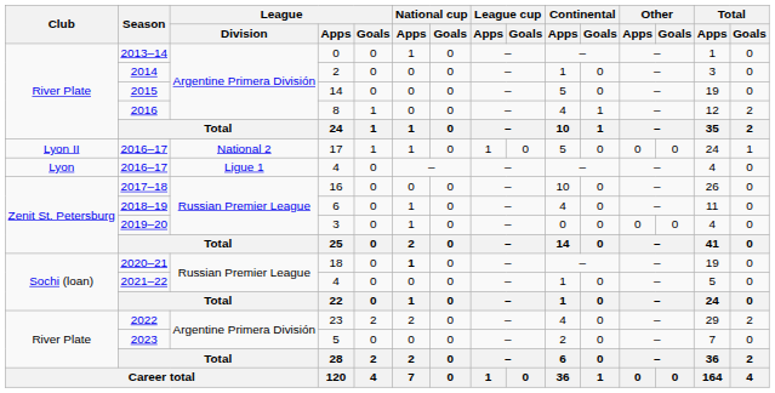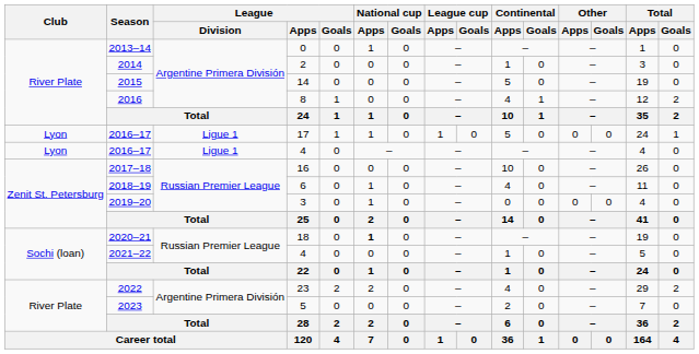 <table class="wikitable" style="text-align: center;">
 <tr>
 <th rowspan="2">Club</th>
 <th rowspan="2">Season</th>
 <th colspan="3">League</th>
 <th colspan="2">National cup</th>
 <th colspan="2">League cup</th>
 <th colspan="2">Continental</th>
 <th colspan="2">Other</th>
 <th colspan="2">Total</th>
 </tr>
 <tr>
 <th>Division</th>
 <th>Apps</th>
 <th>Goals</th>
 <th>Apps</th>
 <th>Goals</th>
 <th>Apps</th>
 <th>Goals</th>
 <th>Apps</th>
 <th>Goals</th>
 <th>Apps</th>
 <th>Goals</th>
 <th>Apps</th>
 <th>Goals</th>
 </tr>
 <tr>
 <td rowspan="5"><a href='#'>River Plate</a></td>
 <td><a href='#'>2013–14</a></td>
 <td rowspan="4"><a href='#'>Argentine Primera División</a></td>
 <td>0</td>
 <td>0</td>
 <td>1</td>
 <td>0</td>
 <td colspan="2">–</td>
 <td colspan="2">–</td>
 <td colspan="2">–</td>
 <td>1</td>
 <td>0</td>
 </tr>
 <tr>
 <td><a href='#'>2014</a></td>
 <td>2</td>
 <td>0</td>
 <td>0</td>
 <td>0</td>
 <td colspan="2">–</td>
 <td>1</td>
 <td>0</td>
 <td colspan="2">–</td>
 <td>3</td>
 <td>0</td>
 </tr>
 <tr>
 <td><a href='#'>2015</a></td>
 <td>14</td>
 <td>0</td>
 <td>0</td>
 <td>0</td>
 <td colspan="2">–</td>
 <td>5</td>
 <td>0</td>
 <td colspan="2">–</td>
 <td>19</td>
 <td>0</td>
 </tr>
 <tr>
 <td><a href='#'>2016</a></td>
 <td>8</td>
 <td>1</td>
 <td>0</td>
 <td>0</td>
 <td colspan="2">–</td>
 <td>4</td>
 <td>1</td>
 <td colspan="2">–</td>
 <td>12</td>
 <td>2</td>
 </tr>
 <tr>
 <th colspan="2">Total</th>
 <th>24</th>
 <th>1</th>
 <th>1</th>
 <th>0</th>
 <th colspan="2">–</th>
 <th>10</th>
 <th>1</th>
 <th colspan="2">–</th>
 <th>35</th>
 <th>2</th>
 </tr>
 <tr>
-<td><a href='#'>Lyon II</a></td>
+<td><a href='#'>Lyon</a></td>
 <td><a href='#'>2016–17</a></td>
-<td><a href='#'>National 2</a></td>
+<td><a href='#'>Ligue 1</a></td>
 <td>17</td>
 <td>1</td>
 <td>1</td>
 <td>0</td>
 <td>1</td>
 <td>0</td>
 <td>5</td>
 <td>0</td>
 <td>0</td>
 <td>0</td>
 <td>24</td>
 <td>1</td>
 </tr>
 <tr>
 <td><a href='#'>Lyon</a></td>
 <td><a href='#'>2016–17</a></td>
 <td><a href='#'>Ligue 1</a></td>
 <td>4</td>
 <td>0</td>
 <td colspan="2">–</td>
 <td colspan="2">–</td>
 <td colspan="2">–</td>
 <td colspan="2">–</td>
 <td>4</td>
 <td>0</td>
 </tr>
 <tr>
 <td rowspan="4"><a href='#'>Zenit St. Petersburg</a></td>
 <td><a href='#'>2017–18</a></td>
 <td rowspan="3"><a href='#'>Russian Premier League</a></td>
 <td>16</td>
 <td>0</td>
 <td>0</td>
 <td>0</td>
 <td colspan="2">–</td>
 <td>10</td>
 <td>0</td>
 <td colspan="2">–</td>
 <td>26</td>
 <td>0</td>
 </tr>
 <tr>
 <td><a href='#'>2018–19</a></td>
 <td>6</td>
 <td>0</td>
 <td>1</td>
 <td>0</td>
 <td colspan="2">–</td>
 <td>4</td>
 <td>0</td>
 <td colspan="2">–</td>
 <td>11</td>
 <td>0</td>
 </tr>
 <tr>
 <td><a href='#'>2019–20</a></td>
 <td>3</td>
 <td>0</td>
 <td>1</td>
 <td>0</td>
 <td colspan="2">–</td>
 <td>0</td>
 <td>0</td>
 <td>0</td>
 <td>0</td>
 <td>4</td>
 <td>0</td>
 </tr>
 <tr>
 <th colspan="2">Total</th>
 <th>25</th>
 <th>0</th>
 <th>2</th>
 <th>0</th>
 <th colspan="2">–</th>
 <th>14</th>
 <th>0</th>
 <th colspan="2">–</th>
 <th>41</th>
 <th>0</th>
 </tr>
 <tr>
 <td rowspan="3"><a href='#'>Sochi</a> (loan)</td>
 <td><a href='#'>2020–21</a></td>
 <td rowspan="2">Russian Premier League</td>
 <td>18</td>
 <td>0</td>
 <td><strong>1</strong></td>
 <td>0</td>
 <td colspan="2">–</td>
 <td colspan="2">–</td>
 <td colspan="2">–</td>
 <td>19</td>
 <td>0</td>
 </tr>
 <tr>
 <td><a href='#'>2021–22</a></td>
 <td>4</td>
 <td>0</td>
 <td>0</td>
 <td>0</td>
 <td colspan="2">–</td>
 <td>1</td>
 <td>0</td>
 <td colspan="2">–</td>
 <td>5</td>
 <td>0</td>
 </tr>
 <tr>
 <th colspan="2">Total</th>
 <th>22</th>
 <th>0</th>
 <th>1</th>
 <th>0</th>
 <th colspan="2">–</th>
 <th>1</th>
 <th>0</th>
 <th colspan="2">–</th>
 <th>24</th>
 <th>0</th>
 </tr>
 <tr>
 <td rowspan="3">River Plate</td>
 <td><a href='#'>2022</a></td>
 <td rowspan="2">Argentine Primera División</td>
 <td>23</td>
 <td>2</td>
 <td>2</td>
 <td>0</td>
 <td colspan="2">–</td>
 <td>4</td>
 <td>0</td>
 <td colspan="2">–</td>
 <td>29</td>
 <td>2</td>
 </tr>
 <tr>
 <td><a href='#'>2023</a></td>
 <td>5</td>
 <td>0</td>
 <td>0</td>
 <td>0</td>
 <td colspan="2">–</td>
 <td>2</td>
 <td>0</td>
 <td colspan="2">–</td>
 <td>7</td>
 <td>0</td>
 </tr>
 <tr>
 <th colspan="2">Total</th>
 <th>28</th>
 <th>2</th>
 <th>2</th>
 <th>0</th>
 <th colspan="2">–</th>
 <th>6</th>
 <th>0</th>
 <th colspan="2">–</th>
 <th>36</th>
 <th>2</th>
 </tr>
 <tr>
 <th colspan="3">Career total</th>
 <th>120</th>
 <th>4</th>
 <th>7</th>
 <th>0</th>
 <th>1</th>
 <th>0</th>
 <th>36</th>
 <th>1</th>
 <th>0</th>
 <th>0</th>
 <th>164</th>
 <th>4</th>
 </tr>
 </table>
